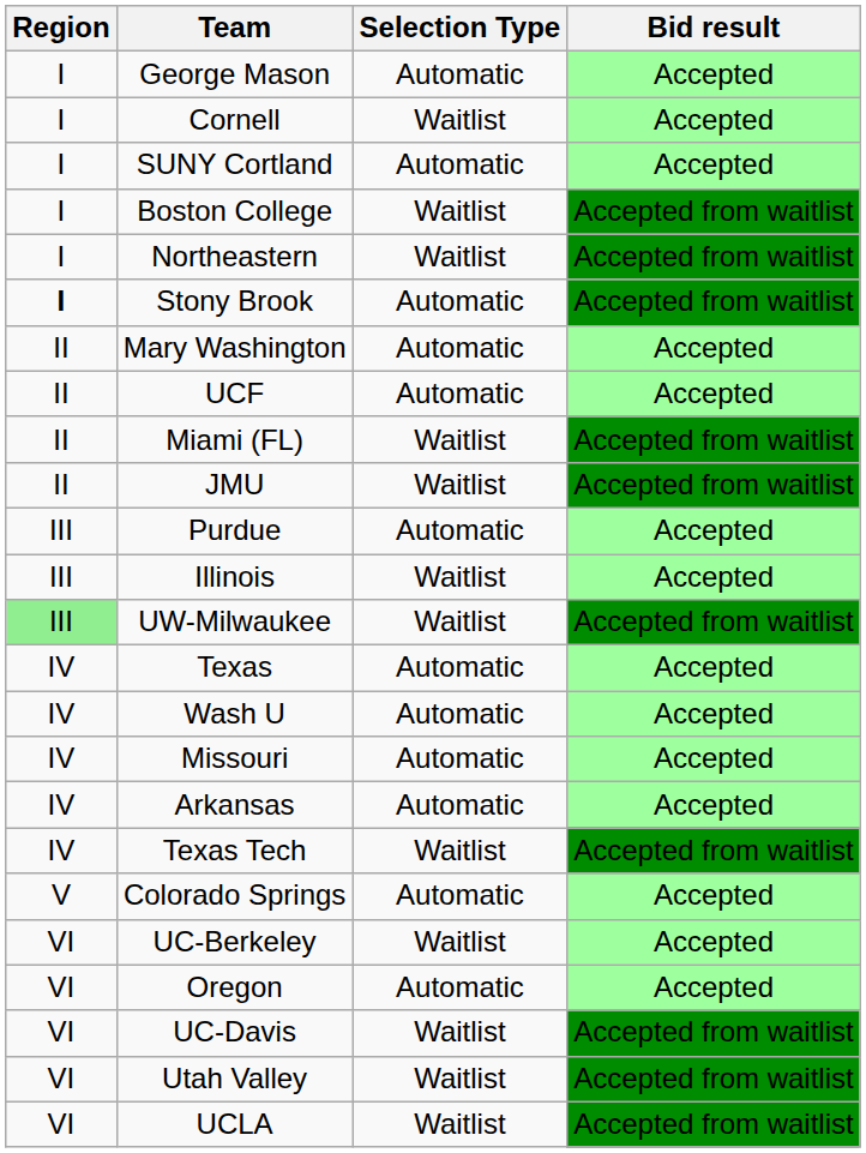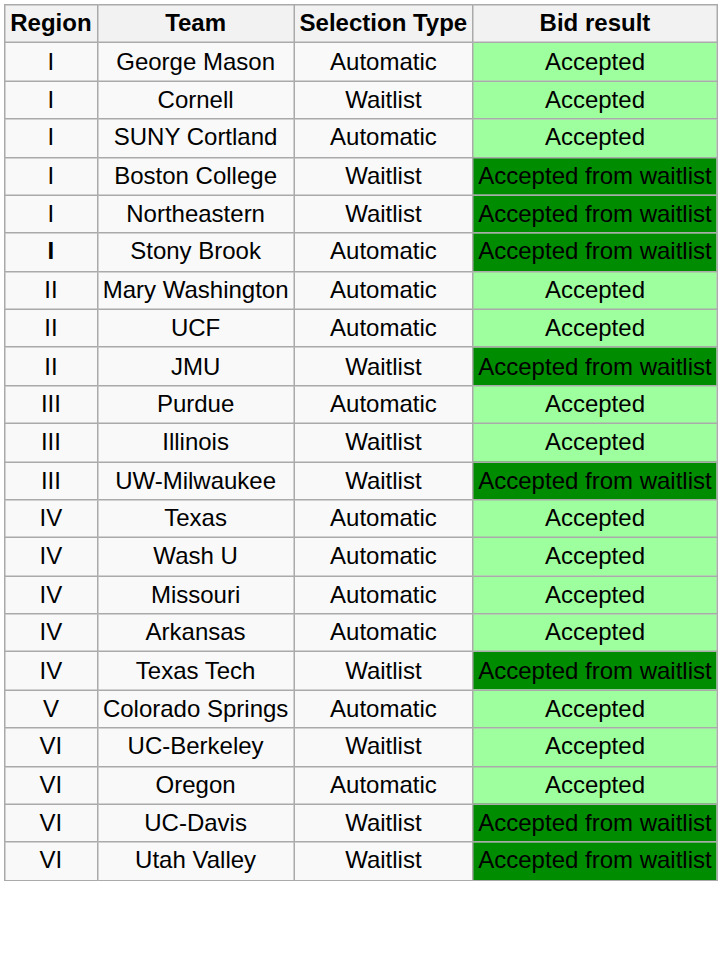 <table class="wikitable sortable" style="text-align:center">
 <tr>
 <th>Region</th>
 <th>Team</th>
 <th>Selection Type</th>
 <th>Bid result</th>
 </tr>
 <tr>
 <td>I</td>
 <td>George Mason</td>
 <td>Automatic</td>
 <td bgcolor="#9eff9e">Accepted</td>
 </tr>
 <tr>
 <td>I</td>
 <td>Cornell</td>
 <td>Waitlist</td>
 <td bgcolor="#9eff9e">Accepted</td>
 </tr>
 <tr>
 <td>I</td>
 <td>SUNY Cortland</td>
 <td>Automatic</td>
 <td bgcolor="#9eff9e">Accepted</td>
 </tr>
 <tr>
 <td>I</td>
 <td>Boston College</td>
 <td>Waitlist</td>
 <td bgcolor="008c00">Accepted from waitlist</td>
 </tr>
 <tr>
 <td>I</td>
 <td>Northeastern</td>
 <td>Waitlist</td>
 <td bgcolor="008c00">Accepted from waitlist</td>
 </tr>
 <tr>
 <td><strong>I</strong></td>
 <td>Stony Brook</td>
 <td>Automatic</td>
 <td bgcolor="008c00">Accepted from waitlist</td>
 </tr>
 <tr>
 <td>II</td>
 <td>Mary Washington</td>
 <td>Automatic</td>
 <td bgcolor="#9eff9e">Accepted</td>
 </tr>
 <tr>
 <td>II</td>
 <td>UCF</td>
 <td>Automatic</td>
 <td bgcolor="#9eff9e">Accepted</td>
 </tr>
 <tr>
 <td>II</td>
-<td>Miami (FL)</td>
-<td>Waitlist</td>
-<td bgcolor="008c00">Accepted from waitlist</td>
-</tr>
-<tr>
-<td>II</td>
 <td>JMU</td>
 <td>Waitlist</td>
 <td bgcolor="008c00">Accepted from waitlist</td>
 </tr>
 <tr>
 <td>III</td>
 <td>Purdue</td>
 <td>Automatic</td>
 <td bgcolor="#9eff9e">Accepted</td>
 </tr>
 <tr>
 <td>III</td>
 <td>Illinois</td>
 <td>Waitlist</td>
 <td bgcolor="#9eff9e">Accepted</td>
 </tr>
 <tr>
-<td style="background: lightgreen;">III</td>
+<td>III</td>
 <td>UW-Milwaukee</td>
 <td>Waitlist</td>
 <td bgcolor="008c00">Accepted from waitlist</td>
 </tr>
 <tr>
 <td>IV</td>
 <td>Texas</td>
 <td>Automatic</td>
 <td bgcolor="#9eff9e">Accepted</td>
 </tr>
 <tr>
 <td>IV</td>
 <td>Wash U</td>
 <td>Automatic</td>
 <td bgcolor="#9eff9e">Accepted</td>
 </tr>
 <tr>
 <td>IV</td>
 <td>Missouri</td>
 <td>Automatic</td>
 <td bgcolor="#9eff9e">Accepted</td>
 </tr>
 <tr>
 <td>IV</td>
 <td>Arkansas</td>
 <td>Automatic</td>
 <td bgcolor="#9eff9e">Accepted</td>
 </tr>
 <tr>
 <td>IV</td>
 <td>Texas Tech</td>
 <td>Waitlist</td>
 <td bgcolor="008c00">Accepted from waitlist</td>
 </tr>
 <tr>
 <td>V</td>
 <td>Colorado Springs</td>
 <td>Automatic</td>
 <td bgcolor="#9eff9e">Accepted</td>
 </tr>
 <tr>
 <td>VI</td>
 <td>UC-Berkeley</td>
 <td>Waitlist</td>
 <td bgcolor="#9eff9e">Accepted</td>
 </tr>
 <tr>
 <td>VI</td>
 <td>Oregon</td>
 <td>Automatic</td>
 <td bgcolor="#9eff9e">Accepted</td>
 </tr>
 <tr>
 <td>VI</td>
 <td>UC-Davis</td>
 <td>Waitlist</td>
 <td bgcolor="008c00">Accepted from waitlist</td>
 </tr>
 <tr>
 <td>VI</td>
 <td>Utah Valley</td>
 <td>Waitlist</td>
 <td bgcolor="008c00">Accepted from waitlist</td>
 </tr>
-<tr>
-<td>VI</td>
-<td>UCLA</td>
-<td>Waitlist</td>
-<td bgcolor="008c00">Accepted from waitlist</td>
-</tr>
 </table>
